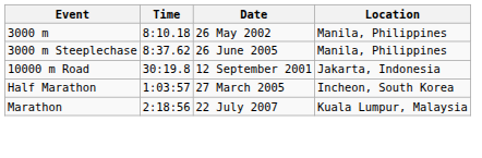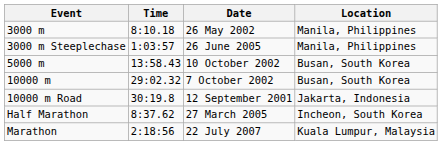 <table class="wikitable">
 <tr>
 <th>Event</th>
 <th>Time</th>
 <th>Date</th>
 <th>Location</th>
 </tr>
 <tr>
 <td>3000 m</td>
 <td>8:10.18</td>
 <td>26 May 2002</td>
 <td>Manila, Philippines</td>
 </tr>
 <tr>
 <td>3000 m Steeplechase</td>
-<td>8:37.62</td>
+<td>1:03:57</td>
 <td>26 June 2005</td>
 <td>Manila, Philippines</td>
+</tr>
+<tr>
+<td>5000 m</td>
+<td>13:58.43</td>
+<td>10 October 2002</td>
+<td>Busan, South Korea</td>
+</tr>
+<tr>
+<td>10000 m</td>
+<td>29:02.32</td>
+<td>7 October 2002</td>
+<td>Busan, South Korea</td>
 </tr>
 <tr>
 <td>10000 m Road</td>
 <td>30:19.8</td>
 <td>12 September 2001</td>
 <td>Jakarta, Indonesia</td>
 </tr>
 <tr>
 <td>Half Marathon</td>
-<td>1:03:57</td>
+<td>8:37.62</td>
 <td>27 March 2005</td>
 <td>Incheon, South Korea</td>
 </tr>
 <tr>
 <td>Marathon</td>
 <td>2:18:56</td>
 <td>22 July 2007</td>
 <td>Kuala Lumpur, Malaysia</td>
 </tr>
 </table>
